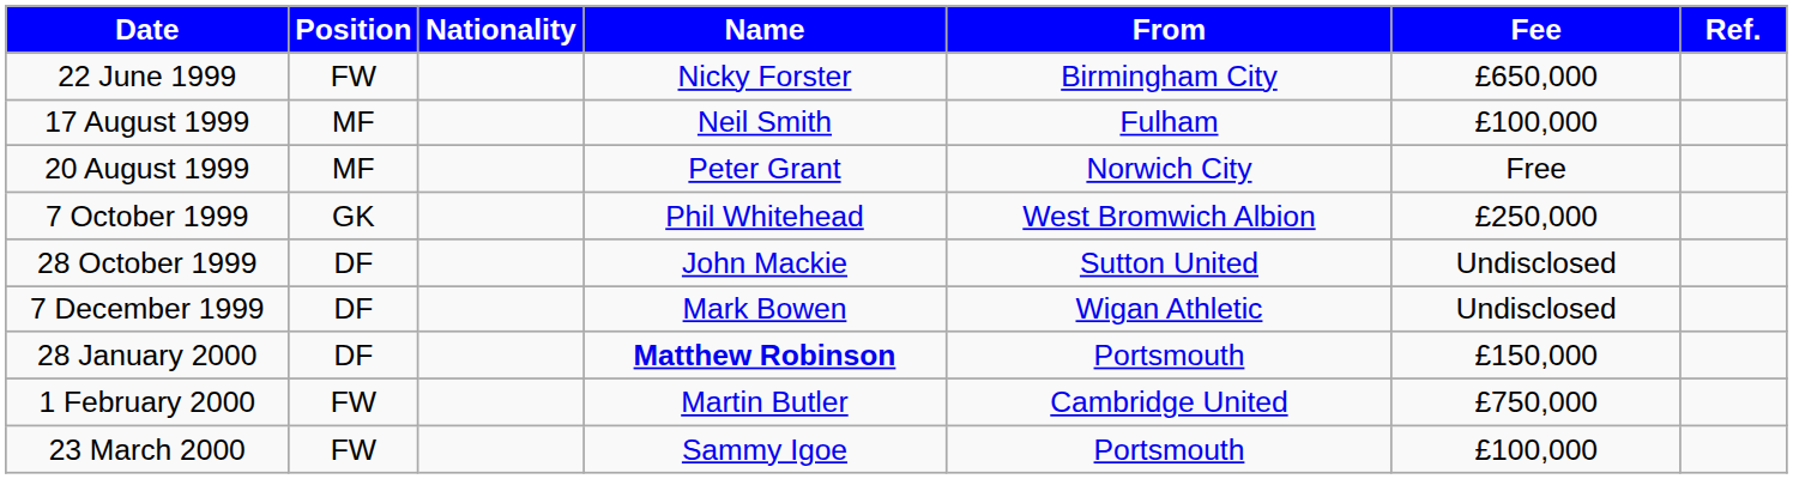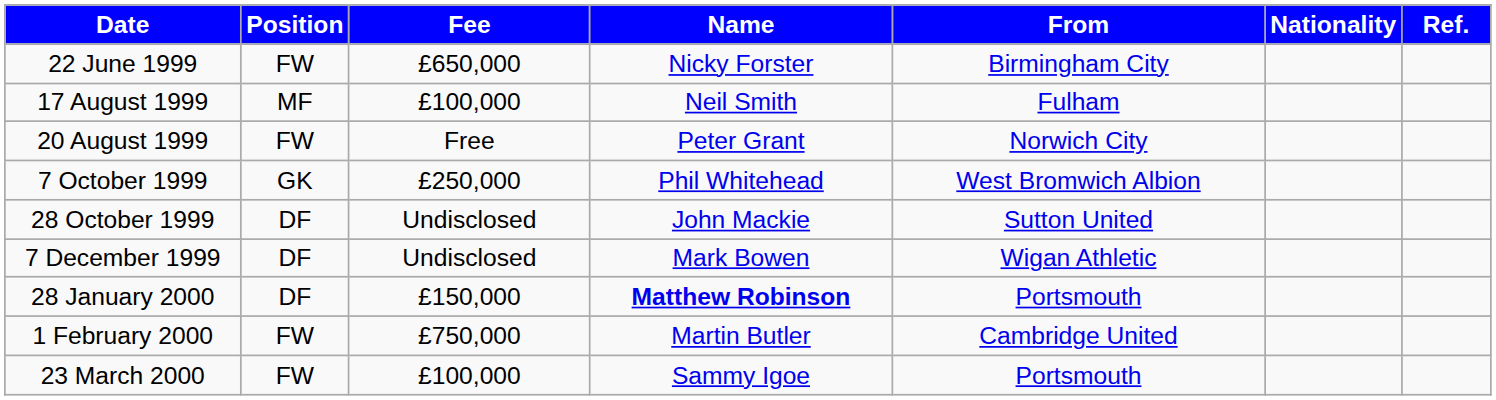 <table class="wikitable"  style="text-align:center; font-size:90%; ">
 <tr>
 <th style="background:#00f; color:white; width:150px;">Date</th>
 <th style="background:#00f; color:white; width:50px;">Position</th>
-<th style="background:#00f; color:white; width:50px;">Nationality</th>
+<th style="background:#00f; color:white; width:150px;">Fee</th>
 <th style="background:#00f; color:white; width:200px;">Name</th>
 <th style="background:#00f; color:white; width:250px;">From</th>
-<th style="background:#00f; color:white; width:150px;">Fee</th>
+<th style="background:#00f; color:white; width:50px;">Nationality</th>
 <th style="background:#00f; color:white; width:50px;">Ref.</th>
 </tr>
 <tr>
 <td>22 June 1999</td>
 <td>FW</td>
-<td></td>
+<td>£650,000</td>
 <td><a href='#'>Nicky Forster</a></td>
 <td><a href='#'>Birmingham City</a></td>
-<td>£650,000</td>
+<td></td>
 <td></td>
 </tr>
 <tr>
 <td>17 August 1999</td>
 <td>MF</td>
-<td></td>
+<td>£100,000</td>
 <td><a href='#'>Neil Smith</a></td>
 <td><a href='#'>Fulham</a></td>
-<td>£100,000</td>
+<td></td>
 <td></td>
 </tr>
 <tr>
 <td>20 August 1999</td>
-<td>MF</td>
-<td></td>
+<td>FW</td>
+<td>Free</td>
 <td><a href='#'>Peter Grant</a></td>
 <td><a href='#'>Norwich City</a></td>
-<td>Free</td>
+<td></td>
 <td></td>
 </tr>
 <tr>
 <td>7 October 1999</td>
 <td>GK</td>
-<td></td>
+<td>£250,000</td>
 <td><a href='#'>Phil Whitehead</a></td>
 <td><a href='#'>West Bromwich Albion</a></td>
-<td>£250,000</td>
+<td></td>
 <td></td>
 </tr>
 <tr>
 <td>28 October 1999</td>
 <td>DF</td>
-<td></td>
+<td>Undisclosed</td>
 <td><a href='#'>John Mackie</a></td>
 <td><a href='#'>Sutton United</a></td>
-<td>Undisclosed</td>
+<td></td>
 <td></td>
 </tr>
 <tr>
 <td>7 December 1999</td>
 <td>DF</td>
-<td></td>
+<td>Undisclosed</td>
 <td><a href='#'>Mark Bowen</a></td>
 <td><a href='#'>Wigan Athletic</a></td>
-<td>Undisclosed</td>
+<td></td>
 <td></td>
 </tr>
 <tr>
 <td>28 January 2000</td>
 <td>DF</td>
-<td></td>
+<td>£150,000</td>
 <td><strong><a href='#'>Matthew Robinson</a></strong></td>
 <td><a href='#'>Portsmouth</a></td>
-<td>£150,000</td>
+<td></td>
 <td></td>
 </tr>
 <tr>
 <td>1 February 2000</td>
 <td>FW</td>
-<td></td>
+<td>£750,000</td>
 <td><a href='#'>Martin Butler</a></td>
 <td><a href='#'>Cambridge United</a></td>
-<td>£750,000</td>
+<td></td>
 <td></td>
 </tr>
 <tr>
 <td>23 March 2000</td>
 <td>FW</td>
-<td></td>
+<td>£100,000</td>
 <td><a href='#'>Sammy Igoe</a></td>
 <td><a href='#'>Portsmouth</a></td>
-<td>£100,000</td>
+<td></td>
 <td></td>
 </tr>
 </table>
